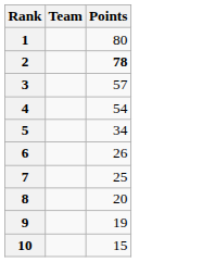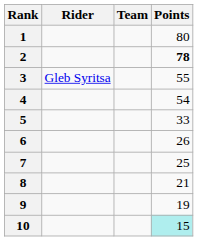 <table class="wikitable" margin-bottom:0;">
 <tr>
 <th scope="col">Rank</th>
+<th scope="col">Rider</th>
 <th scope="col">Team</th>
 <th scope="col">Points</th>
 </tr>
 <tr>
 <th scope="row">1</th>
+<td> </td>
 <td></td>
 <td align="right">80</td>
 </tr>
 <tr>
 <th scope="row">2</th>
 <td></td>
+<td></td>
 <td align="right"><strong>78</strong></td>
 </tr>
 <tr>
 <th scope="row">3</th>
+<td> <a href='#'>Gleb Syritsa</a></td>
 <td></td>
-<td align="right">57</td>
+<td align="right">55</td>
 </tr>
 <tr>
 <th scope="row">4</th>
+<td></td>
 <td></td>
 <td align="right">54</td>
 </tr>
 <tr>
 <th scope="row">5</th>
 <td></td>
-<td align="right">34</td>
+<td></td>
+<td align="right">33</td>
 </tr>
 <tr>
 <th scope="row">6</th>
+<td></td>
 <td></td>
 <td align="right">26</td>
 </tr>
 <tr>
 <th scope="row">7</th>
+<td> </td>
 <td></td>
 <td align="right">25</td>
 </tr>
 <tr>
 <th scope="row">8</th>
 <td></td>
-<td align="right">20</td>
+<td></td>
+<td align="right">21</td>
 </tr>
 <tr>
 <th scope="row">9</th>
+<td></td>
 <td></td>
 <td align="right">19</td>
 </tr>
 <tr>
 <th scope="row">10</th>
 <td></td>
-<td align="right">15</td>
+<td></td>
+<td align="right" style="background: paleturquoise;">15</td>
 </tr>
 </table>
